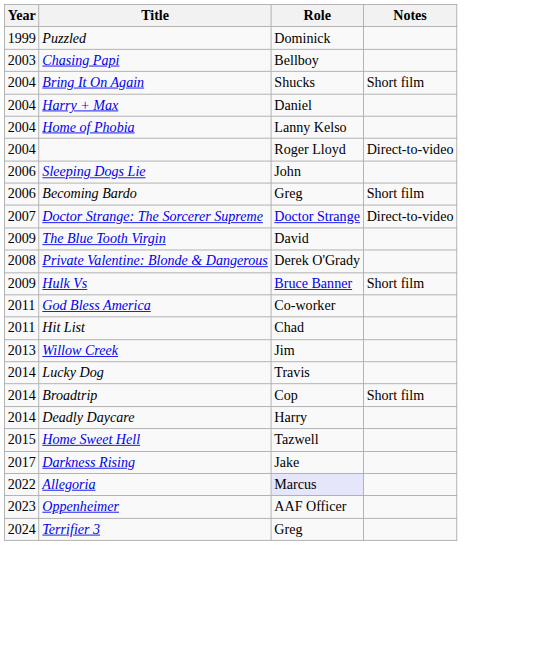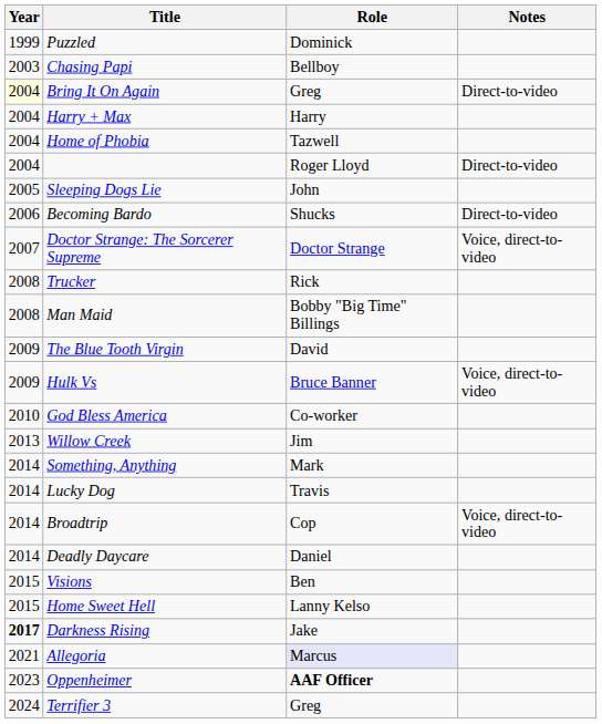 <table class="wikitable sortable">
 <tr>
 <th>Year</th>
 <th>Title</th>
 <th>Role</th>
 <th class="unsortable">Notes</th>
 </tr>
 <tr>
 <td>1999</td>
 <td><em>Puzzled</em></td>
 <td>Dominick</td>
 <td></td>
 </tr>
 <tr>
 <td>2003</td>
 <td><em><a href='#'>Chasing Papi</a></em></td>
 <td>Bellboy</td>
 <td></td>
 </tr>
 <tr>
-<td>2004</td>
+<td style="background: lightyellow;">2004</td>
 <td><em><a href='#'>Bring It On Again</a></em></td>
-<td>Shucks</td>
-<td>Short film</td>
+<td>Greg</td>
+<td>Direct-to-video</td>
 </tr>
 <tr>
 <td>2004</td>
 <td><em><a href='#'>Harry + Max</a></em></td>
-<td>Daniel</td>
+<td>Harry</td>
 <td></td>
 </tr>
 <tr>
 <td>2004</td>
 <td><em><a href='#'>Home of Phobia</a></em></td>
-<td>Lanny Kelso</td>
+<td>Tazwell</td>
 <td></td>
 </tr>
 <tr>
 <td>2004</td>
 <td><em></em></td>
 <td>Roger Lloyd</td>
 <td>Direct-to-video</td>
 </tr>
 <tr>
-<td>2006</td>
+<td>2005</td>
 <td><em><a href='#'>Sleeping Dogs Lie</a></em></td>
 <td>John</td>
 <td></td>
 </tr>
 <tr>
 <td>2006</td>
 <td><em>Becoming Bardo</em></td>
-<td>Greg</td>
-<td>Short film</td>
+<td>Shucks</td>
+<td>Direct-to-video</td>
 </tr>
 <tr>
 <td>2007</td>
 <td><em><a href='#'>Doctor Strange: The Sorcerer Supreme</a></em></td>
 <td><a href='#'>Doctor Strange</a></td>
-<td>Direct-to-video</td>
+<td>Voice, direct-to-video</td>
+</tr>
+<tr>
+<td>2008</td>
+<td><em><a href='#'>Trucker</a></em></td>
+<td>Rick</td>
+<td></td>
+</tr>
+<tr>
+<td>2008</td>
+<td><em>Man Maid</em></td>
+<td>Bobby "Big Time" Billings</td>
+<td></td>
 </tr>
 <tr>
 <td>2009</td>
 <td><em><a href='#'>The Blue Tooth Virgin</a></em></td>
 <td>David</td>
 <td></td>
 </tr>
 <tr>
-<td>2008</td>
-<td><em><a href='#'>Private Valentine: Blonde & Dangerous</a></em></td>
-<td>Derek O'Grady</td>
-<td></td>
-</tr>
-<tr>
 <td>2009</td>
 <td><em><a href='#'>Hulk Vs</a></em></td>
 <td><a href='#'>Bruce Banner</a></td>
-<td>Short film</td>
+<td>Voice, direct-to-video</td>
 </tr>
 <tr>
-<td>2011</td>
+<td>2010</td>
 <td><em><a href='#'>God Bless America</a></em></td>
 <td>Co-worker</td>
-<td></td>
-</tr>
-<tr>
-<td>2011</td>
-<td><em>Hit List</em></td>
-<td>Chad</td>
 <td></td>
 </tr>
 <tr>
 <td>2013</td>
 <td><em><a href='#'>Willow Creek</a></em></td>
 <td>Jim</td>
+<td></td>
+</tr>
+<tr>
+<td>2014</td>
+<td><em><a href='#'>Something, Anything</a></em></td>
+<td>Mark</td>
 <td></td>
 </tr>
 <tr>
 <td>2014</td>
 <td><em>Lucky Dog</em></td>
 <td>Travis</td>
 <td></td>
 </tr>
 <tr>
 <td>2014</td>
 <td><em>Broadtrip</em></td>
 <td>Cop</td>
-<td>Short film</td>
+<td>Voice, direct-to-video</td>
 </tr>
 <tr>
 <td>2014</td>
 <td><em>Deadly Daycare</em></td>
-<td>Harry</td>
+<td>Daniel</td>
+<td></td>
+</tr>
+<tr>
+<td>2015</td>
+<td><em><a href='#'>Visions</a></em></td>
+<td>Ben</td>
 <td></td>
 </tr>
 <tr>
 <td>2015</td>
 <td><em><a href='#'>Home Sweet Hell</a></em></td>
-<td>Tazwell</td>
+<td>Lanny Kelso</td>
 <td></td>
 </tr>
 <tr>
-<td>2017</td>
+<td><strong>2017</strong></td>
 <td><em><a href='#'>Darkness Rising</a></em></td>
 <td>Jake</td>
 <td></td>
 </tr>
 <tr>
-<td>2022</td>
+<td>2021</td>
 <td><em><a href='#'>Allegoria</a></em></td>
 <td style="background: lavender;">Marcus</td>
 <td></td>
 </tr>
 <tr>
 <td>2023</td>
 <td><em><a href='#'>Oppenheimer</a></em></td>
-<td>AAF Officer</td>
+<td><strong>AAF Officer</strong></td>
 <td></td>
 </tr>
 <tr>
 <td>2024</td>
 <td><em><a href='#'>Terrifier 3</a></em></td>
 <td>Greg</td>
 <td></td>
 </tr>
 </table>
